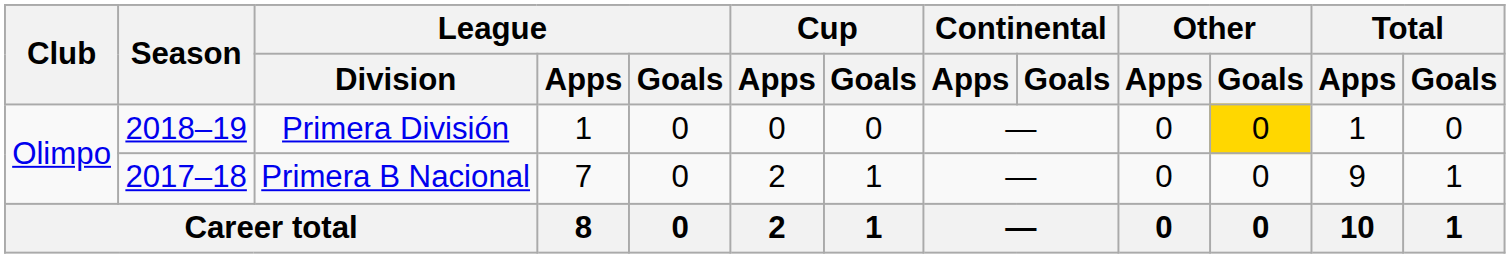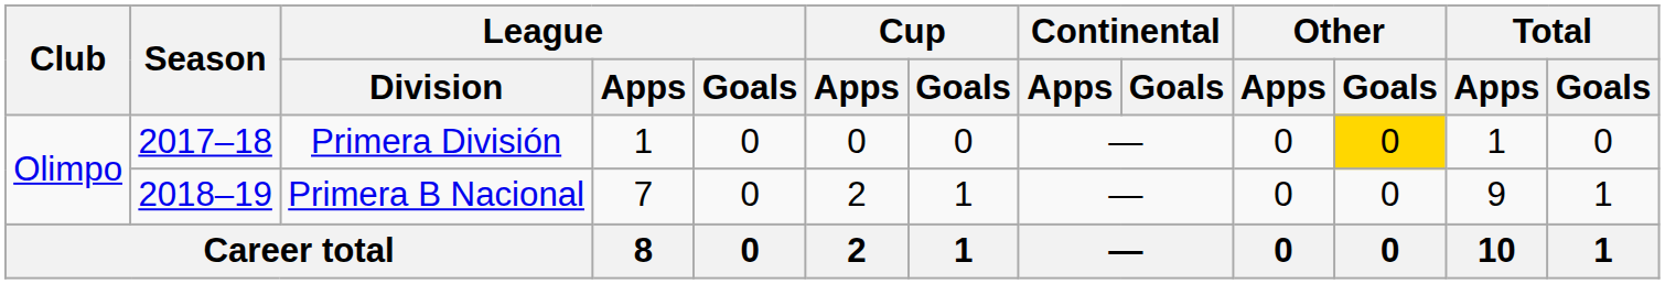 <table class="wikitable" style="text-align:center">
 <tr>
 <th rowspan="2">Club</th>
 <th rowspan="2">Season</th>
 <th colspan="3">League</th>
 <th colspan="2">Cup</th>
 <th colspan="2">Continental</th>
 <th colspan="2">Other</th>
 <th colspan="2">Total</th>
 </tr>
 <tr>
 <th>Division</th>
 <th>Apps</th>
 <th>Goals</th>
 <th>Apps</th>
 <th>Goals</th>
 <th>Apps</th>
 <th>Goals</th>
 <th>Apps</th>
 <th>Goals</th>
 <th>Apps</th>
 <th>Goals</th>
 </tr>
 <tr>
 <td rowspan="2"><a href='#'>Olimpo</a></td>
-<td><a href='#'>2018–19</a></td>
+<td><a href='#'>2017–18</a></td>
 <td rowspan="1"><a href='#'>Primera División</a></td>
 <td>1</td>
 <td>0</td>
 <td>0</td>
 <td>0</td>
 <td colspan="2">—</td>
 <td>0</td>
 <td style="background: gold;">0</td>
 <td>1</td>
 <td>0</td>
 </tr>
 <tr>
-<td><a href='#'>2017–18</a></td>
+<td><a href='#'>2018–19</a></td>
 <td rowspan="1"><a href='#'>Primera B Nacional</a></td>
 <td>7</td>
 <td>0</td>
 <td>2</td>
 <td>1</td>
 <td colspan="2">—</td>
 <td>0</td>
 <td>0</td>
 <td>9</td>
 <td>1</td>
 </tr>
 <tr>
 <th colspan="3">Career total</th>
 <th>8</th>
 <th>0</th>
 <th>2</th>
 <th>1</th>
 <th colspan="2">—</th>
 <th>0</th>
 <th>0</th>
 <th>10</th>
 <th>1</th>
 </tr>
 </table>
